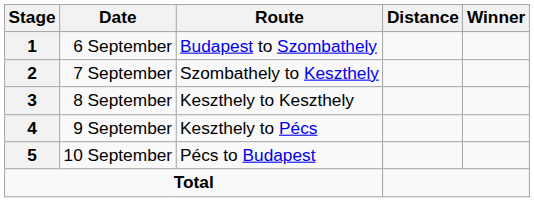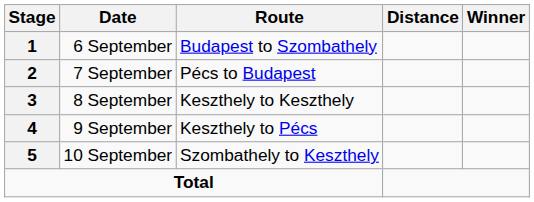 <table class="wikitable">
 <tr>
 <th scope="col">Stage</th>
 <th scope="col">Date</th>
 <th scope="col">Route</th>
 <th scope="col">Distance</th>
 <th scope="col">Winner</th>
 </tr>
 <tr>
 <th scope="col">1</th>
 <td style="text-align:right;">6 September</td>
 <td><a href='#'>Budapest</a> to <a href='#'>Szombathely</a></td>
 <td></td>
 <td></td>
 </tr>
 <tr>
 <th scope="col">2</th>
 <td style="text-align:right;">7 September</td>
-<td>Szombathely to <a href='#'>Keszthely</a></td>
+<td>Pécs to <a href='#'>Budapest</a></td>
 <td></td>
 <td></td>
 </tr>
 <tr>
 <th scope="col">3</th>
 <td style="text-align:right;">8 September</td>
 <td>Keszthely to Keszthely</td>
 <td></td>
 <td></td>
 </tr>
 <tr>
 <th scope="col">4</th>
 <td style="text-align:right;">9 September</td>
 <td>Keszthely to <a href='#'>Pécs</a></td>
 <td></td>
 <td></td>
 </tr>
 <tr>
 <th scope="col">5</th>
 <td style="text-align:right;">10 September</td>
-<td>Pécs to <a href='#'>Budapest</a></td>
+<td>Szombathely to <a href='#'>Keszthely</a></td>
 <td></td>
 <td></td>
 </tr>
 <tr>
 <td colspan="3" style="text-align:center"><strong>Total</strong></td>
 <td colspan="2" style="text-align:center"><strong></strong></td>
 </tr>
 </table>
